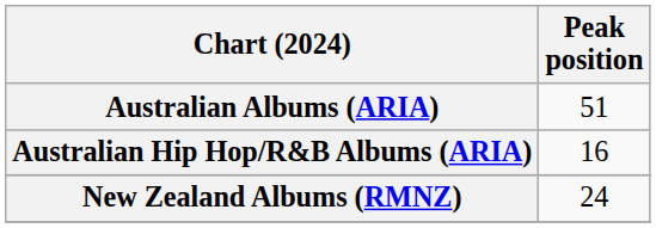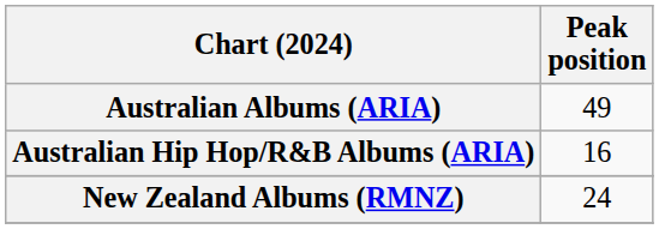 <table class="wikitable sortable plainrowheaders" style="text-align:center">
 <tr>
 <th scope="col">Chart (2024)</th>
 <th scope="col">Peak<br>position</th>
 </tr>
 <tr>
 <th scope="row">Australian Albums (<a href='#'>ARIA</a>)</th>
-<td>51</td>
+<td>49</td>
 </tr>
 <tr>
 <th scope="row">Australian Hip Hop/R&B Albums (<a href='#'>ARIA</a>)</th>
 <td>16</td>
 </tr>
 <tr>
 </tr>
 <tr>
 </tr>
 <tr>
 </tr>
 <tr>
 <th scope="row">New Zealand Albums (<a href='#'>RMNZ</a>)</th>
 <td>24</td>
 </tr>
 <tr>
 </tr>
 <tr>
 </tr>
 <tr>
 </tr>
 <tr>
 </tr>
 </table>
